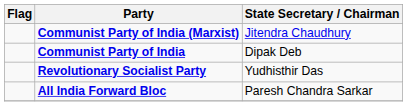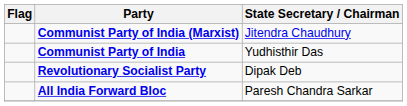 <table class="wikitable" style="font-size:100%">
 <tr>
 <th>Flag</th>
 <th>Party</th>
 <th>State Secretary / Chairman</th>
 </tr>
 <tr>
 <td></td>
 <td> <strong><a href='#'>Communist Party of India (Marxist)</a></strong></td>
 <td><a href='#'>Jitendra Chaudhury</a></td>
 </tr>
 <tr>
 <td></td>
 <td> <strong><a href='#'>Communist Party of India</a></strong></td>
-<td>Dipak Deb</td>
+<td>Yudhisthir Das</td>
 </tr>
 <tr>
 <td></td>
 <td> <strong><a href='#'>Revolutionary Socialist Party</a></strong></td>
-<td>Yudhisthir Das</td>
+<td>Dipak Deb</td>
 </tr>
 <tr>
 <td></td>
 <td> <strong><a href='#'>All India Forward Bloc</a></strong></td>
 <td>Paresh Chandra Sarkar</td>
 </tr>
 <tr>
 </tr>
 </table>
